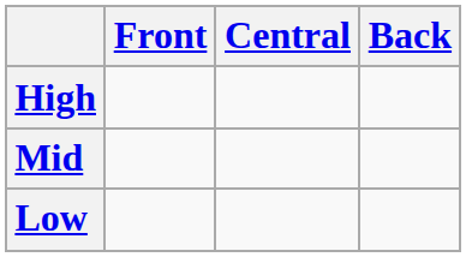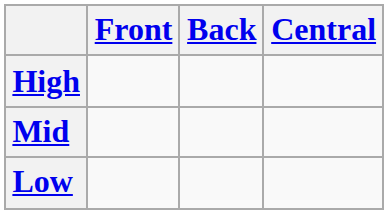 <table class="wikitable" style="text-align: center">
 <tr>
 <th> </th>
 <th><a href='#'>Front</a></th>
+<th><a href='#'>Back</a></th>
 <th><a href='#'>Central</a></th>
-<th><a href='#'>Back</a></th>
 </tr>
 <tr>
 <th style="text-align: left"><a href='#'>High</a></th>
 <td></td>
 <td></td>
 <td></td>
 </tr>
 <tr>
 <th style="text-align: left"><a href='#'>Mid</a></th>
 <td></td>
 <td></td>
 <td></td>
 </tr>
 <tr>
 <th style="text-align: left"><a href='#'>Low</a></th>
 <td></td>
 <td></td>
 <td></td>
 </tr>
 </table>
